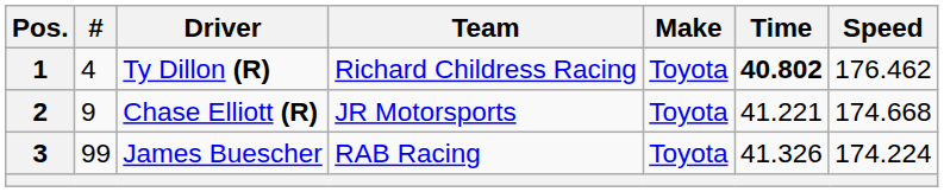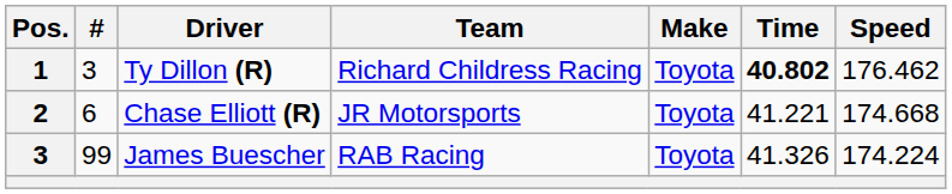 <table class="wikitable" style="font-size:95%">
 <tr>
 <th>Pos.</th>
 <th>#</th>
 <th>Driver</th>
 <th>Team</th>
 <th>Make</th>
 <th>Time</th>
 <th>Speed</th>
 </tr>
 <tr>
 <th>1</th>
-<td>4</td>
+<td>3</td>
 <td><a href='#'>Ty Dillon</a> <strong>(R)</strong></td>
 <td><a href='#'>Richard Childress Racing</a></td>
 <td><a href='#'>Toyota</a></td>
 <td><strong>40.802</strong></td>
 <td>176.462</td>
 </tr>
 <tr>
 <th>2</th>
-<td>9</td>
+<td>6</td>
 <td><a href='#'>Chase Elliott</a> <strong>(R)</strong></td>
 <td><a href='#'>JR Motorsports</a></td>
 <td><a href='#'>Toyota</a></td>
 <td>41.221</td>
 <td>174.668</td>
 </tr>
 <tr>
 <th>3</th>
 <td>99</td>
 <td><a href='#'>James Buescher</a></td>
 <td><a href='#'>RAB Racing</a></td>
 <td><a href='#'>Toyota</a></td>
 <td>41.326</td>
 <td>174.224</td>
 </tr>
 <tr>
 <th colspan="7"></th>
 </tr>
 </table>
